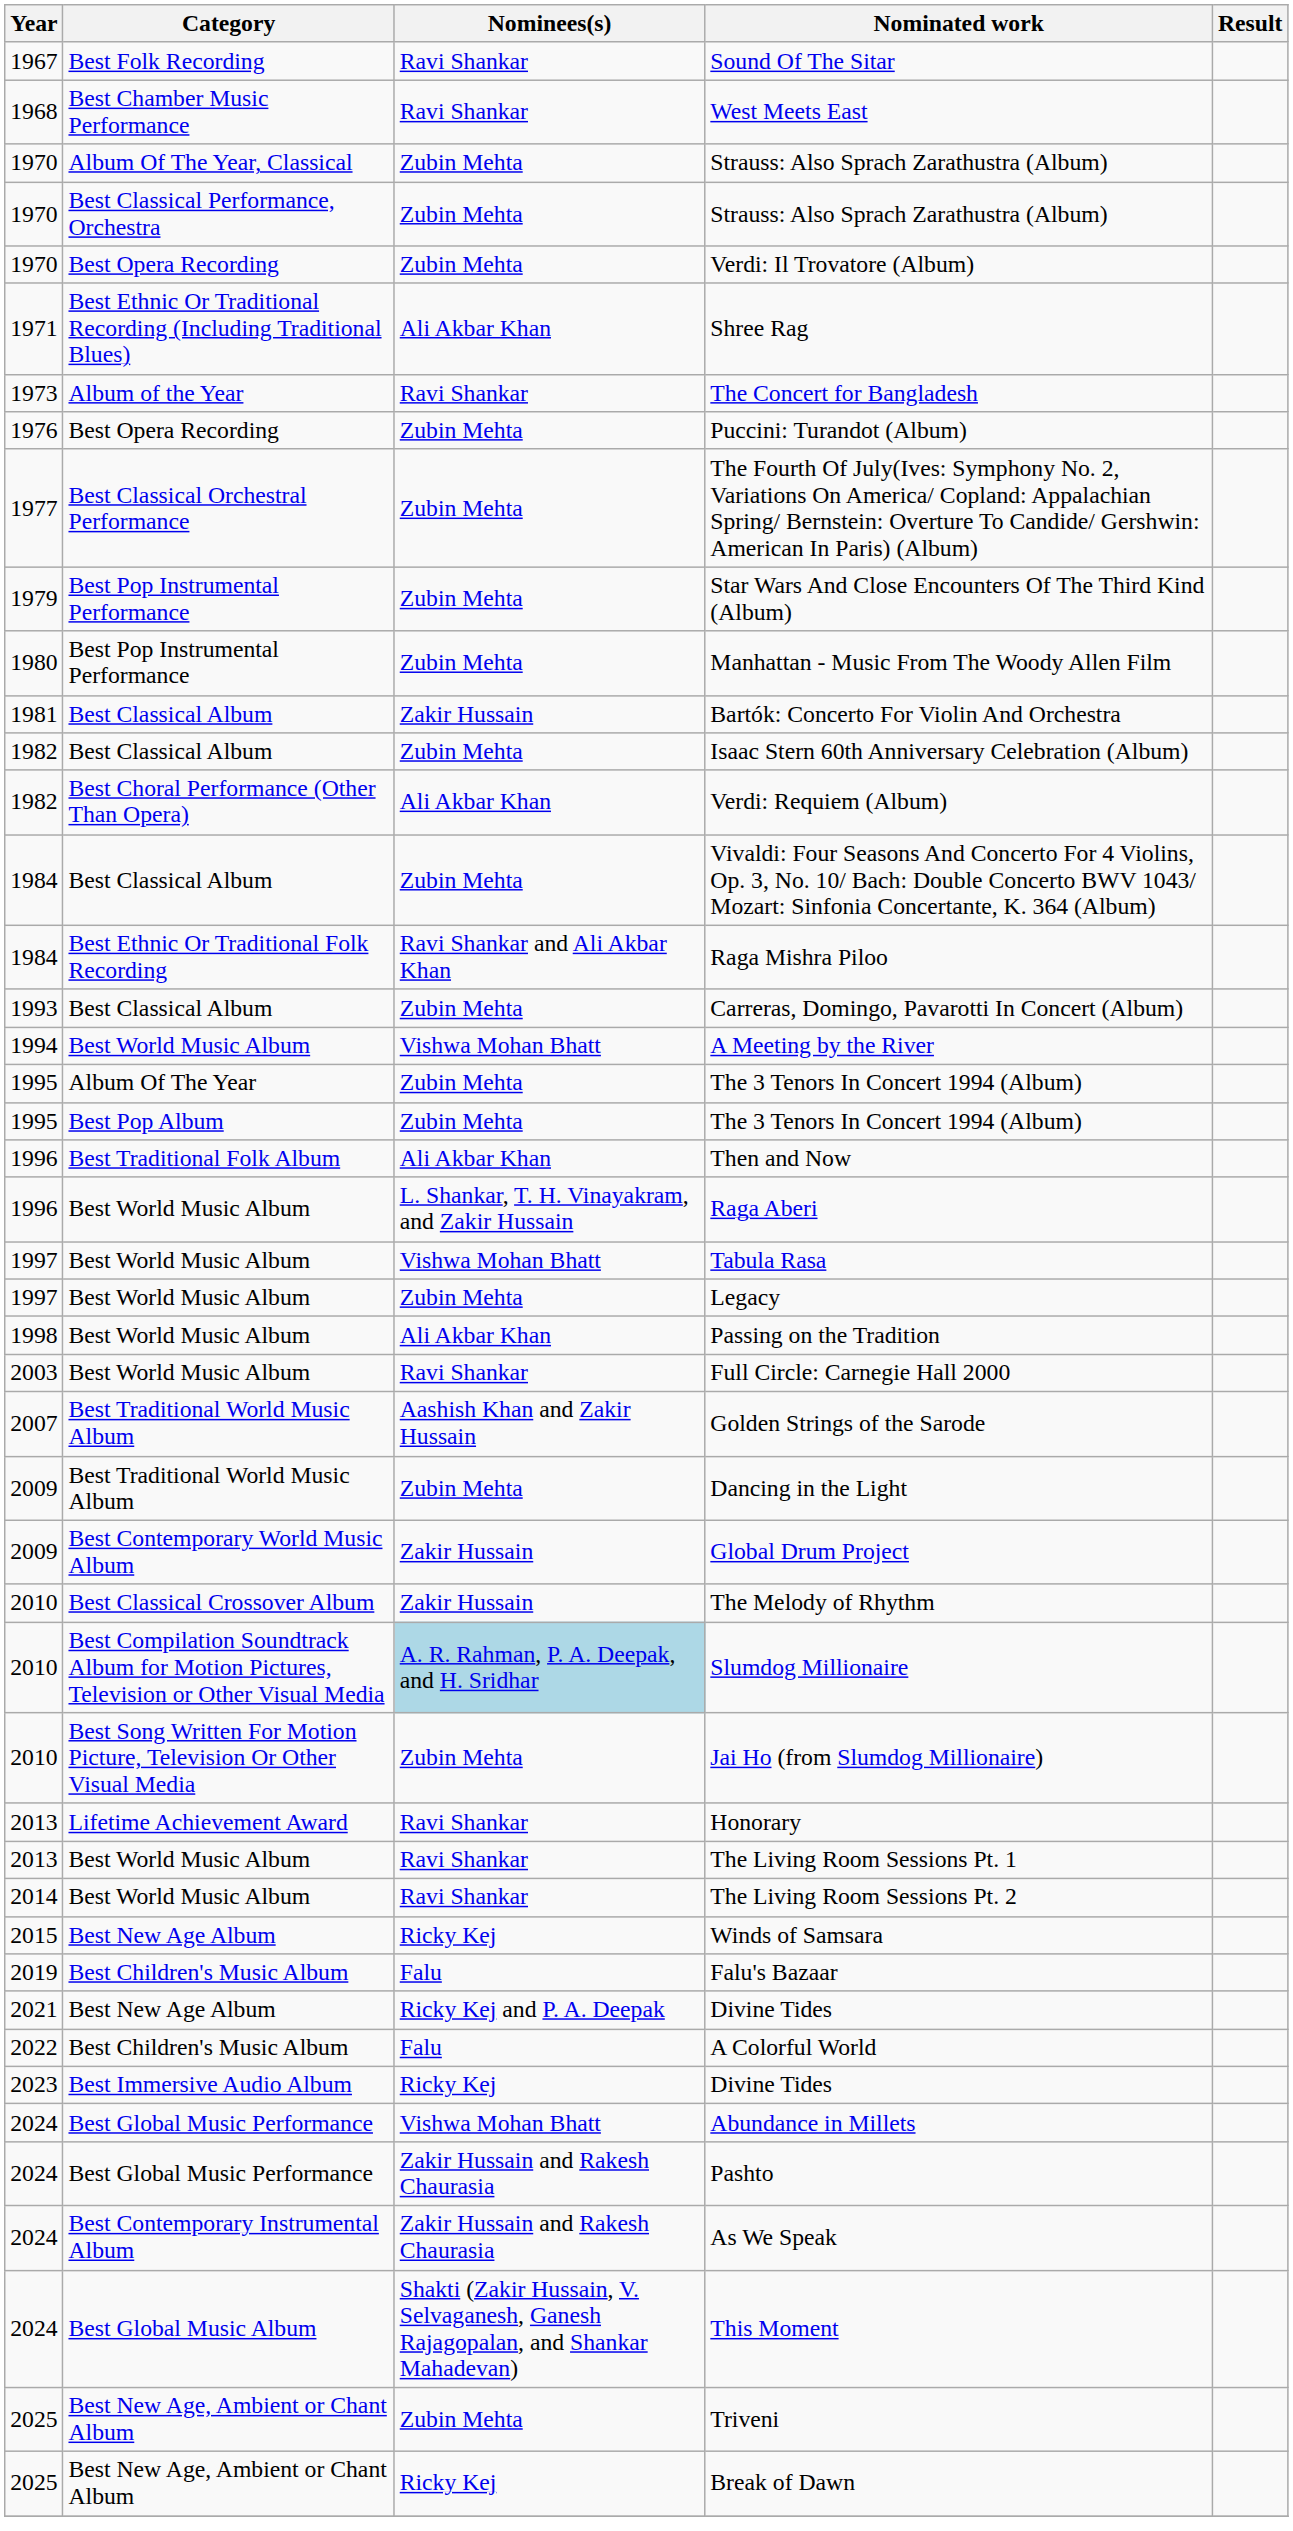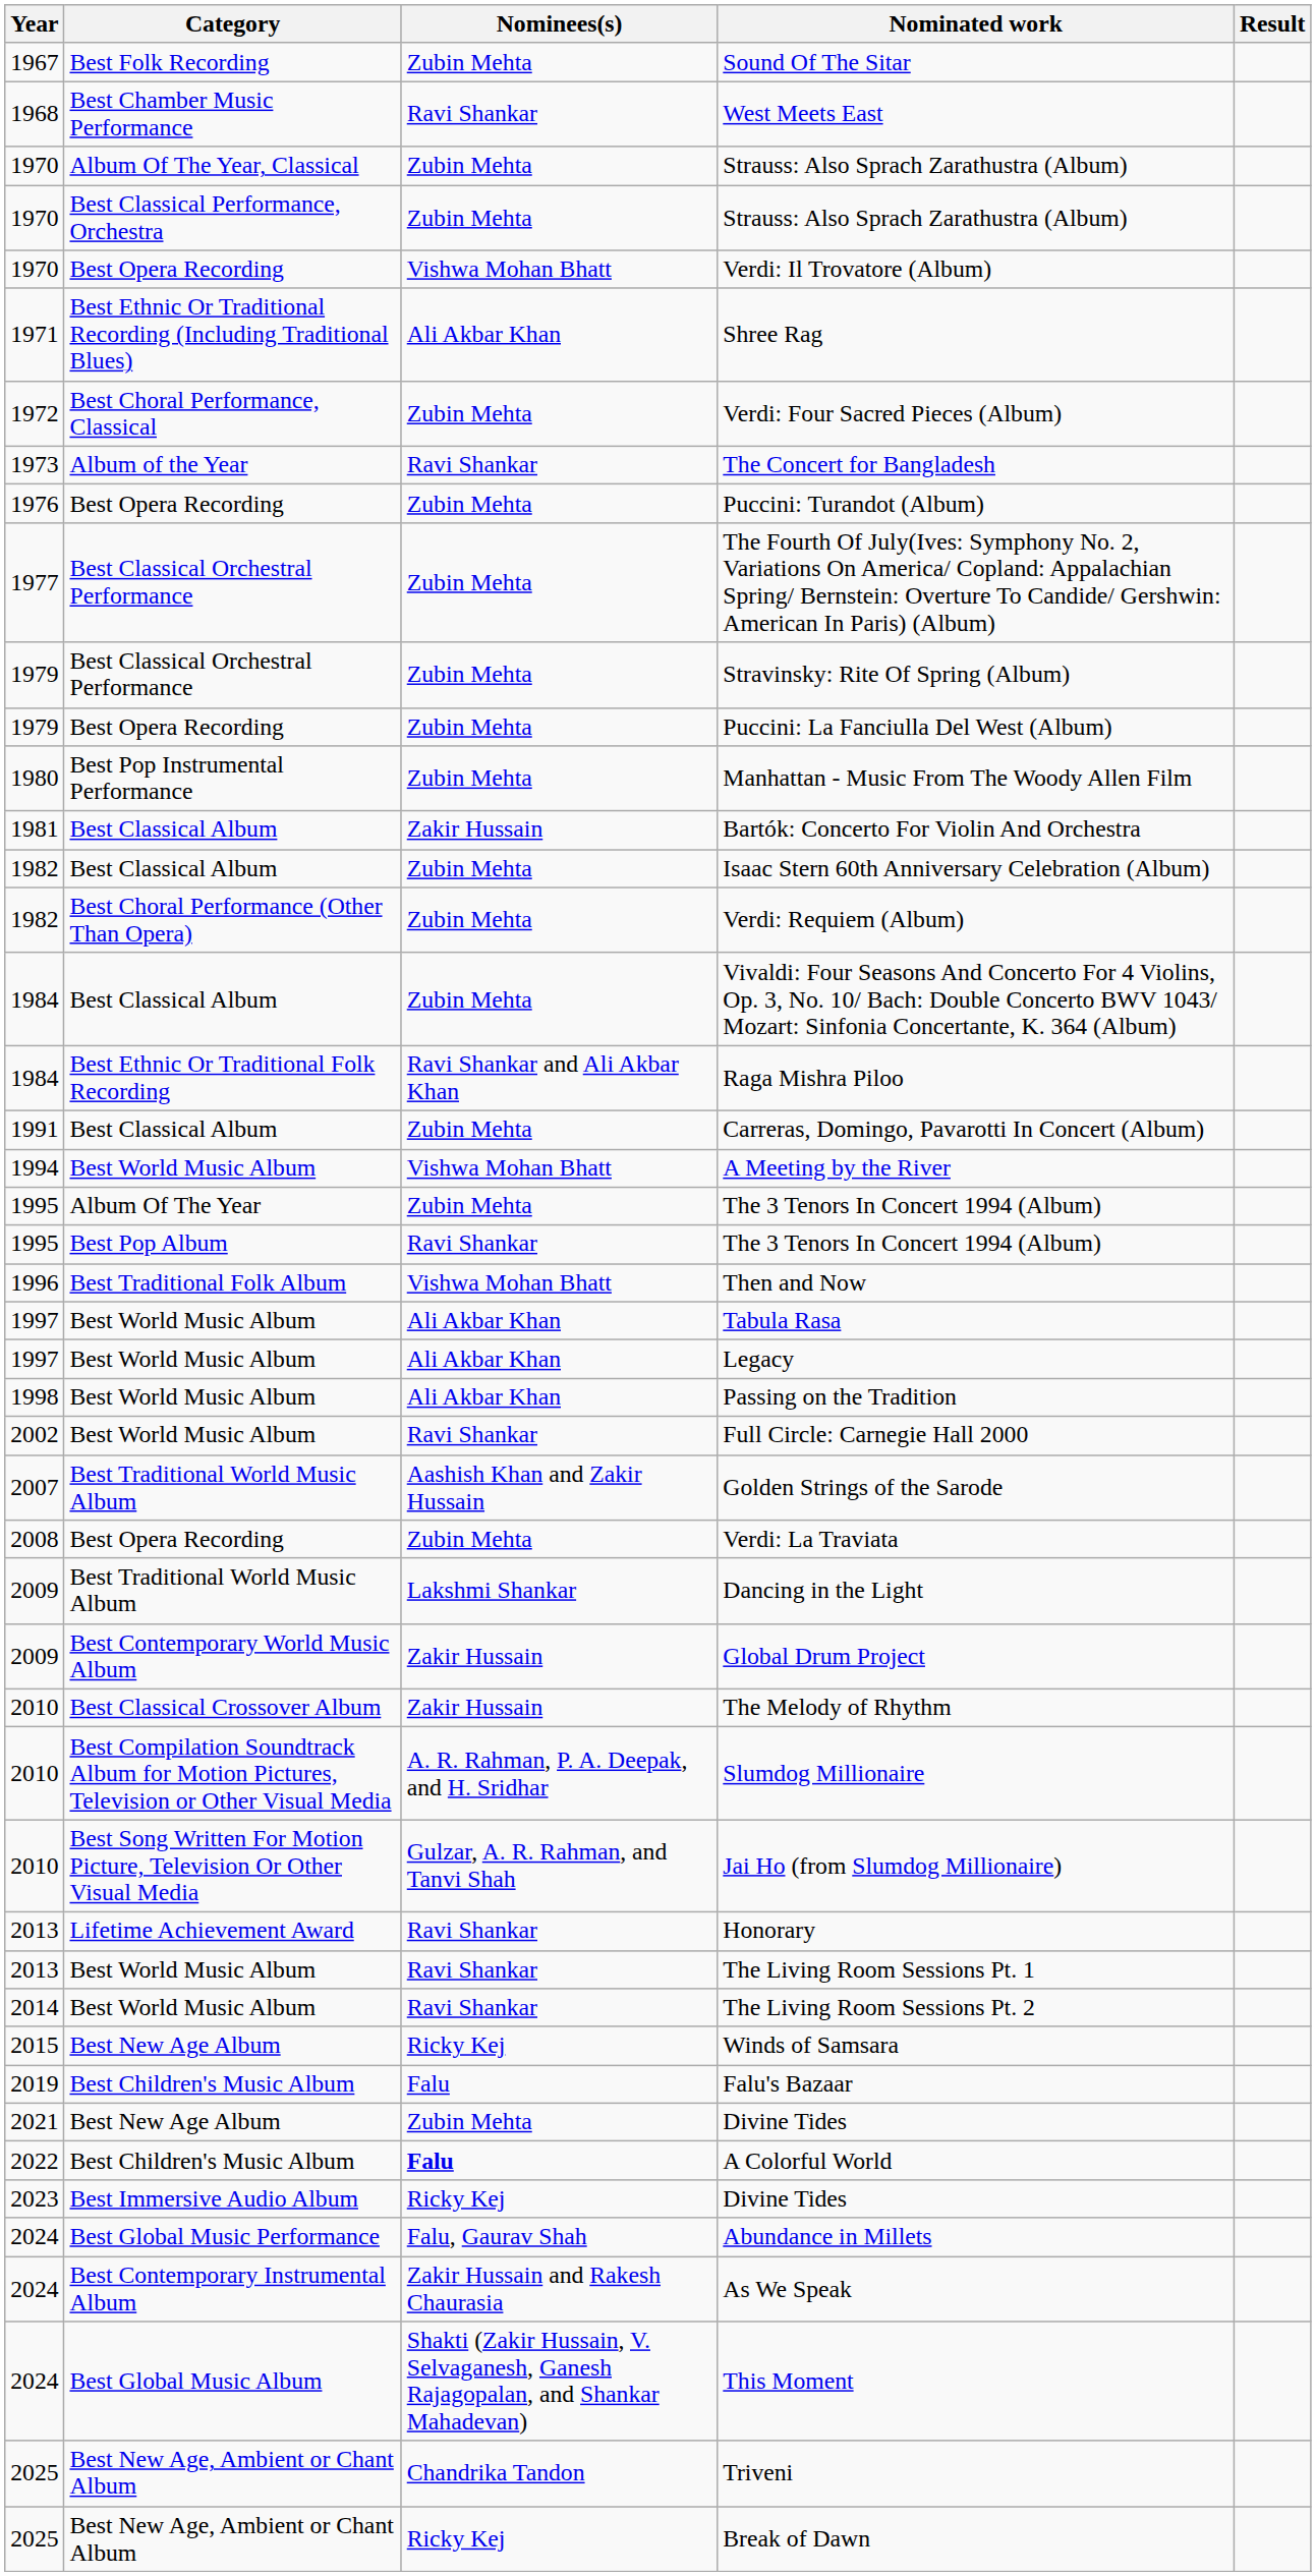 <table class="wikitable sortable">
 <tr>
 <th>Year</th>
 <th>Category</th>
 <th>Nominees(s)</th>
 <th>Nominated work</th>
 <th>Result</th>
 </tr>
 <tr>
 <td>1967</td>
 <td><a href='#'>Best Folk Recording</a></td>
-<td><a href='#'>Ravi Shankar</a></td>
+<td><a href='#'>Zubin Mehta</a></td>
 <td><a href='#'>Sound Of The Sitar</a></td>
 <td></td>
 </tr>
 <tr>
 <td>1968</td>
 <td><a href='#'>Best Chamber Music Performance</a></td>
 <td><a href='#'>Ravi Shankar</a></td>
 <td><a href='#'>West Meets East</a></td>
 <td></td>
 </tr>
 <tr>
 <td>1970</td>
 <td><a href='#'>Album Of The Year, Classical</a></td>
 <td><a href='#'>Zubin Mehta</a></td>
 <td>Strauss: Also Sprach Zarathustra (Album)</td>
 <td></td>
 </tr>
 <tr>
 <td>1970</td>
 <td><a href='#'>Best Classical Performance, Orchestra</a></td>
 <td><a href='#'>Zubin Mehta</a></td>
 <td>Strauss: Also Sprach Zarathustra (Album)</td>
 <td></td>
 </tr>
 <tr>
 <td>1970</td>
 <td><a href='#'>Best Opera Recording</a></td>
-<td><a href='#'>Zubin Mehta</a></td>
+<td><a href='#'>Vishwa Mohan Bhatt</a></td>
 <td>Verdi: Il Trovatore (Album)</td>
 <td></td>
 </tr>
 <tr>
 <td>1971</td>
 <td><a href='#'>Best Ethnic Or Traditional Recording (Including Traditional Blues)</a></td>
 <td><a href='#'>Ali Akbar Khan</a></td>
 <td>Shree Rag</td>
+<td></td>
+</tr>
+<tr>
+<td>1972</td>
+<td><a href='#'>Best Choral Performance, Classical</a></td>
+<td><a href='#'>Zubin Mehta</a></td>
+<td>Verdi: Four Sacred Pieces (Album)</td>
 <td></td>
 </tr>
 <tr>
 <td>1973</td>
 <td><a href='#'>Album of the Year</a></td>
 <td><a href='#'>Ravi Shankar</a></td>
 <td><a href='#'>The Concert for Bangladesh</a></td>
 <td></td>
 </tr>
 <tr>
 <td>1976</td>
 <td>Best Opera Recording</td>
 <td><a href='#'>Zubin Mehta</a></td>
 <td>Puccini: Turandot (Album)</td>
 <td></td>
 </tr>
 <tr>
 <td>1977</td>
 <td><a href='#'>Best Classical Orchestral Performance</a></td>
 <td><a href='#'>Zubin Mehta</a></td>
 <td>The Fourth Of July(Ives: Symphony No. 2, Variations On America/ Copland: Appalachian Spring/ Bernstein: Overture To Candide/ Gershwin: American In Paris) (Album)</td>
 <td></td>
 </tr>
 <tr>
 <td>1979</td>
-<td><a href='#'>Best Pop Instrumental Performance</a></td>
+<td>Best Classical Orchestral Performance</td>
 <td><a href='#'>Zubin Mehta</a></td>
-<td>Star Wars And Close Encounters Of The Third Kind (Album)</td>
+<td>Stravinsky: Rite Of Spring (Album)</td>
+<td></td>
+</tr>
+<tr>
+<td>1979</td>
+<td>Best Opera Recording</td>
+<td><a href='#'>Zubin Mehta</a></td>
+<td>Puccini: La Fanciulla Del West (Album)</td>
 <td></td>
 </tr>
 <tr>
 <td>1980</td>
 <td>Best Pop Instrumental Performance</td>
 <td><a href='#'>Zubin Mehta</a></td>
 <td>Manhattan - Music From The Woody Allen Film</td>
 <td></td>
 </tr>
 <tr>
 <td>1981</td>
 <td><a href='#'>Best Classical Album</a></td>
 <td><a href='#'>Zakir Hussain</a></td>
 <td>Bartók: Concerto For Violin And Orchestra</td>
 <td></td>
 </tr>
 <tr>
 <td>1982</td>
 <td>Best Classical Album</td>
 <td><a href='#'>Zubin Mehta</a></td>
 <td>Isaac Stern 60th Anniversary Celebration (Album)</td>
 <td></td>
 </tr>
 <tr>
 <td>1982</td>
 <td><a href='#'>Best Choral Performance (Other Than Opera)</a></td>
-<td><a href='#'>Ali Akbar Khan</a></td>
+<td><a href='#'>Zubin Mehta</a></td>
 <td>Verdi: Requiem (Album)</td>
 <td></td>
 </tr>
 <tr>
 <td>1984</td>
 <td>Best Classical Album</td>
 <td><a href='#'>Zubin Mehta</a></td>
 <td>Vivaldi: Four Seasons And Concerto For 4 Violins, Op. 3, No. 10/ Bach: Double Concerto BWV 1043/ Mozart: Sinfonia Concertante, K. 364 (Album)</td>
 <td></td>
 </tr>
 <tr>
 <td>1984</td>
 <td><a href='#'>Best Ethnic Or Traditional Folk Recording</a></td>
 <td><a href='#'>Ravi Shankar</a> and <a href='#'>Ali Akbar Khan</a></td>
 <td>Raga Mishra Piloo</td>
 <td></td>
 </tr>
 <tr>
-<td>1993</td>
+<td>1991</td>
 <td>Best Classical Album</td>
 <td><a href='#'>Zubin Mehta</a></td>
 <td>Carreras, Domingo, Pavarotti In Concert (Album)</td>
 <td></td>
 </tr>
 <tr>
 <td>1994</td>
 <td><a href='#'>Best World Music Album</a></td>
 <td><a href='#'>Vishwa Mohan Bhatt</a></td>
 <td><a href='#'>A Meeting by the River</a></td>
 <td></td>
 </tr>
 <tr>
 <td>1995</td>
 <td>Album Of The Year</td>
 <td><a href='#'>Zubin Mehta</a></td>
 <td>The 3 Tenors In Concert 1994 (Album)</td>
 <td></td>
 </tr>
 <tr>
 <td>1995</td>
 <td><a href='#'>Best Pop Album</a></td>
-<td><a href='#'>Zubin Mehta</a></td>
+<td><a href='#'>Ravi Shankar</a></td>
 <td>The 3 Tenors In Concert 1994 (Album)</td>
 <td></td>
 </tr>
 <tr>
 <td>1996</td>
 <td><a href='#'>Best Traditional Folk Album</a></td>
-<td><a href='#'>Ali Akbar Khan</a></td>
+<td><a href='#'>Vishwa Mohan Bhatt</a></td>
 <td>Then and Now</td>
-<td></td>
-</tr>
-<tr>
-<td>1996</td>
-<td>Best World Music Album</td>
-<td><a href='#'>L. Shankar</a>, <a href='#'>T. H. Vinayakram</a>, and <a href='#'>Zakir Hussain</a></td>
-<td><a href='#'>Raga Aberi</a></td>
 <td></td>
 </tr>
 <tr>
 <td>1997</td>
 <td>Best World Music Album</td>
-<td><a href='#'>Vishwa Mohan Bhatt</a></td>
+<td><a href='#'>Ali Akbar Khan</a></td>
 <td><a href='#'>Tabula Rasa</a></td>
 <td></td>
 </tr>
 <tr>
 <td>1997</td>
 <td>Best World Music Album</td>
-<td><a href='#'>Zubin Mehta</a></td>
+<td><a href='#'>Ali Akbar Khan</a></td>
 <td>Legacy</td>
 <td></td>
 </tr>
 <tr>
 <td>1998</td>
 <td>Best World Music Album</td>
 <td><a href='#'>Ali Akbar Khan</a></td>
 <td>Passing on the Tradition</td>
 <td></td>
 </tr>
 <tr>
-<td>2003</td>
+<td>2002</td>
 <td>Best World Music Album</td>
 <td><a href='#'>Ravi Shankar</a></td>
 <td>Full Circle: Carnegie Hall 2000</td>
 <td></td>
 </tr>
 <tr>
 <td>2007</td>
 <td><a href='#'>Best Traditional World Music Album</a></td>
 <td><a href='#'>Aashish Khan</a> and <a href='#'>Zakir Hussain</a></td>
 <td>Golden Strings of the Sarode</td>
 <td></td>
 </tr>
 <tr>
+<td>2008</td>
+<td>Best Opera Recording</td>
+<td><a href='#'>Zubin Mehta</a></td>
+<td>Verdi: La Traviata</td>
+<td></td>
+</tr>
+<tr>
 <td>2009</td>
 <td>Best Traditional World Music Album</td>
-<td><a href='#'>Zubin Mehta</a></td>
+<td><a href='#'>Lakshmi Shankar</a></td>
 <td>Dancing in the Light</td>
 <td></td>
 </tr>
 <tr>
 <td>2009</td>
 <td><a href='#'>Best Contemporary World Music Album</a></td>
 <td><a href='#'>Zakir Hussain</a></td>
 <td><a href='#'>Global Drum Project</a></td>
 <td></td>
 </tr>
 <tr>
 <td>2010</td>
 <td><a href='#'>Best Classical Crossover Album</a></td>
 <td><a href='#'>Zakir Hussain</a></td>
 <td>The Melody of Rhythm</td>
 <td></td>
 </tr>
 <tr>
 <td>2010</td>
 <td><a href='#'>Best Compilation Soundtrack Album for Motion Pictures, Television or Other Visual Media</a></td>
-<td style="background: lightblue;"><a href='#'>A. R. Rahman</a>, <a href='#'>P. A. Deepak</a>, and <a href='#'>H. Sridhar</a></td>
+<td><a href='#'>A. R. Rahman</a>, <a href='#'>P. A. Deepak</a>, and <a href='#'>H. Sridhar</a></td>
 <td><a href='#'>Slumdog Millionaire</a></td>
 <td></td>
 </tr>
 <tr>
 <td>2010</td>
 <td><a href='#'>Best Song Written For Motion Picture, Television Or Other Visual Media</a></td>
-<td><a href='#'>Zubin Mehta</a></td>
+<td><a href='#'>Gulzar</a>, <a href='#'>A. R. Rahman</a>, and <a href='#'>Tanvi Shah</a></td>
 <td><a href='#'>Jai Ho</a> (from <a href='#'>Slumdog Millionaire</a>)</td>
 <td></td>
 </tr>
 <tr>
 <td>2013</td>
 <td><a href='#'>Lifetime Achievement Award</a></td>
 <td><a href='#'>Ravi Shankar</a></td>
 <td>Honorary</td>
 <td></td>
 </tr>
 <tr>
 <td>2013</td>
 <td>Best World Music Album</td>
 <td><a href='#'>Ravi Shankar</a></td>
 <td>The Living Room Sessions Pt. 1</td>
 <td></td>
 </tr>
 <tr>
 <td>2014</td>
 <td>Best World Music Album</td>
 <td><a href='#'>Ravi Shankar</a></td>
 <td>The Living Room Sessions Pt. 2</td>
 <td></td>
 </tr>
 <tr>
 <td>2015</td>
 <td><a href='#'>Best New Age Album</a></td>
 <td><a href='#'>Ricky Kej</a></td>
 <td>Winds of Samsara</td>
 <td></td>
 </tr>
 <tr>
 <td>2019</td>
 <td><a href='#'>Best Children's Music Album</a></td>
 <td><a href='#'>Falu</a></td>
 <td>Falu's Bazaar</td>
 <td></td>
 </tr>
 <tr>
 <td>2021</td>
 <td>Best New Age Album</td>
-<td><a href='#'>Ricky Kej</a> and <a href='#'>P. A. Deepak</a></td>
+<td><a href='#'>Zubin Mehta</a></td>
 <td>Divine Tides</td>
 <td></td>
 </tr>
 <tr>
 <td>2022</td>
 <td>Best Children's Music Album</td>
-<td><a href='#'>Falu</a></td>
+<td><strong><a href='#'>Falu</a></strong></td>
 <td>A Colorful World</td>
 <td></td>
 </tr>
 <tr>
 <td>2023</td>
 <td><a href='#'>Best Immersive Audio Album</a></td>
 <td><a href='#'>Ricky Kej</a></td>
 <td>Divine Tides</td>
 <td></td>
 </tr>
 <tr>
 <td>2024</td>
 <td><a href='#'>Best Global Music Performance</a></td>
-<td><a href='#'>Vishwa Mohan Bhatt</a></td>
+<td><a href='#'>Falu</a>, <a href='#'>Gaurav Shah</a></td>
 <td><a href='#'>Abundance in Millets</a></td>
-<td></td>
-</tr>
-<tr>
-<td>2024</td>
-<td>Best Global Music Performance</td>
-<td><a href='#'>Zakir Hussain</a> and <a href='#'>Rakesh Chaurasia</a></td>
-<td>Pashto</td>
 <td></td>
 </tr>
 <tr>
 <td>2024</td>
 <td><a href='#'>Best Contemporary Instrumental Album</a></td>
 <td><a href='#'>Zakir Hussain</a> and <a href='#'>Rakesh Chaurasia</a></td>
 <td>As We Speak</td>
 <td></td>
 </tr>
 <tr>
 <td>2024</td>
 <td><a href='#'>Best Global Music Album</a></td>
 <td><a href='#'>Shakti</a> (<a href='#'>Zakir Hussain</a>, <a href='#'>V. Selvaganesh</a>, <a href='#'>Ganesh Rajagopalan</a>, and <a href='#'>Shankar Mahadevan</a>)</td>
 <td><a href='#'>This Moment</a></td>
 <td></td>
 </tr>
 <tr>
 <td>2025</td>
 <td><a href='#'>Best New Age, Ambient or Chant Album</a></td>
-<td><a href='#'>Zubin Mehta</a></td>
+<td><a href='#'>Chandrika Tandon</a></td>
 <td>Triveni</td>
 <td></td>
 </tr>
 <tr>
 <td>2025</td>
 <td>Best New Age, Ambient or Chant Album</td>
 <td><a href='#'>Ricky Kej</a></td>
 <td>Break of Dawn</td>
 <td></td>
 </tr>
 <tr>
 </tr>
 </table>
